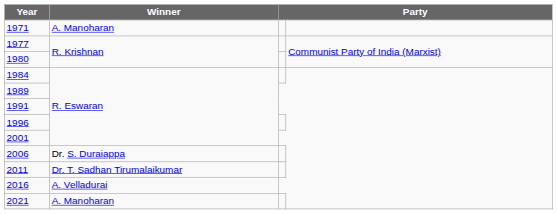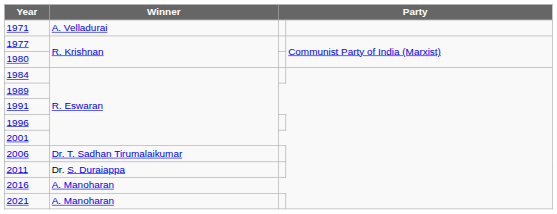 <table class="wikitable" width="70%">
 <tr>
 <th style="background-color:#666666; color:white">Year</th>
 <th style="background-color:#666666; color:white">Winner</th>
 <th style="background-color:#666666; color:white" colspan="2">Party</th>
 </tr>
 <tr>
 <td><a href='#'>1971</a></td>
-<td><a href='#'>A. Manoharan</a></td>
+<td><a href='#'>A. Velladurai</a></td>
 <td></td>
 </tr>
 <tr>
 <td><a href='#'>1977</a></td>
 <td rowspan="2"><a href='#'>R. Krishnan</a></td>
 <td></td>
 <td rowspan=2><a href='#'>Communist Party of India (Marxist)</a></td>
 </tr>
 <tr>
 <td><a href='#'>1980</a></td>
 </tr>
 <tr>
 <td><a href='#'>1984</a></td>
 <td rowspan="5"><a href='#'>R. Eswaran</a></td>
 <td></td>
 </tr>
 <tr>
 <td><a href='#'>1989</a></td>
 </tr>
 <tr>
 <td><a href='#'>1991</a></td>
 </tr>
 <tr>
 <td><a href='#'>1996</a></td>
 <td></td>
 </tr>
 <tr>
 <td><a href='#'>2001</a></td>
 </tr>
 <tr>
 <td><a href='#'>2006</a></td>
+<td><a href='#'>Dr. T. Sadhan Tirumalaikumar</a></td>
+<td></td>
+</tr>
+<tr>
+<td><a href='#'>2011</a></td>
 <td>Dr. <a href='#'>S. Duraiappa</a></td>
 <td></td>
 </tr>
 <tr>
-<td><a href='#'>2011</a></td>
-<td><a href='#'>Dr. T. Sadhan Tirumalaikumar</a></td>
-<td></td>
-</tr>
-<tr>
 <td><a href='#'>2016</a></td>
-<td><a href='#'>A. Velladurai</a></td>
+<td><a href='#'>A. Manoharan</a></td>
 </tr>
 <tr>
 <td><a href='#'>2021</a></td>
 <td><a href='#'>A. Manoharan</a></td>
 <td></td>
 </tr>
 </table>
